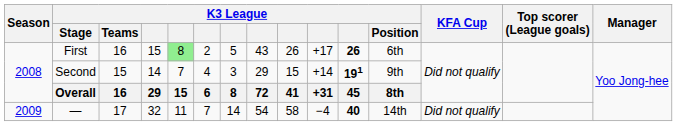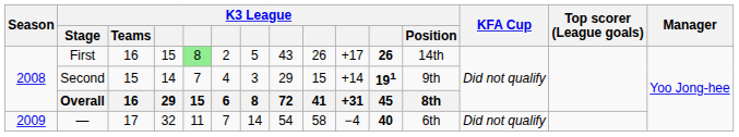 <table class="wikitable" style="text-align:center; font-size:90%;">
 <tr>
 <th rowspan=2>Season</th>
 <th colspan=11><a href='#'>K3 League</a></th>
 <th rowspan=2><a href='#'>KFA Cup</a></th>
 <th rowspan=2>Top scorer <br> (League goals)</th>
 <th rowspan=2>Manager</th>
 </tr>
 <tr>
 <th>Stage</th>
 <th>Teams</th>
 <th width=25></th>
 <th width=25></th>
 <th width=25></th>
 <th width=25></th>
 <th width=30></th>
 <th width=30></th>
 <th width=30></th>
 <th width=30></th>
 <th>Position</th>
 </tr>
 <tr>
 <td rowspan=3><a href='#'>2008</a></td>
 <td>First</td>
 <td>16</td>
 <td>15</td>
 <td style="background: lightgreen;">8</td>
 <td>2</td>
 <td>5</td>
 <td>43</td>
 <td>26</td>
 <td>+17</td>
 <td><strong>26</strong></td>
-<td>6th</td>
+<td>14th</td>
 <td rowspan=3><em>Did not qualify</em></td>
 <td rowspan=3></td>
 <td rowspan=4> <a href='#'>Yoo Jong-hee</a></td>
 </tr>
 <tr>
 <td>Second</td>
 <td>15</td>
 <td>14</td>
 <td>7</td>
 <td>4</td>
 <td>3</td>
 <td>29</td>
 <td>15</td>
 <td>+14</td>
 <td><strong>19<sup>1</sup></strong></td>
 <td>9th</td>
 </tr>
 <tr>
 <th>Overall</th>
 <th>16</th>
 <th>29</th>
 <th>15</th>
 <th>6</th>
 <th>8</th>
 <th>72</th>
 <th>41</th>
 <th>+31</th>
 <th><strong>45</strong></th>
 <th>8th</th>
 </tr>
 <tr>
 <td><a href='#'>2009</a></td>
 <td>—</td>
 <td>17</td>
 <td>32</td>
 <td>11</td>
 <td>7</td>
 <td>14</td>
 <td>54</td>
 <td>58</td>
 <td>−4</td>
 <td><strong>40</strong></td>
-<td>14th</td>
+<td>6th</td>
 <td><em>Did not qualify</em></td>
 <td></td>
 </tr>
 </table>
